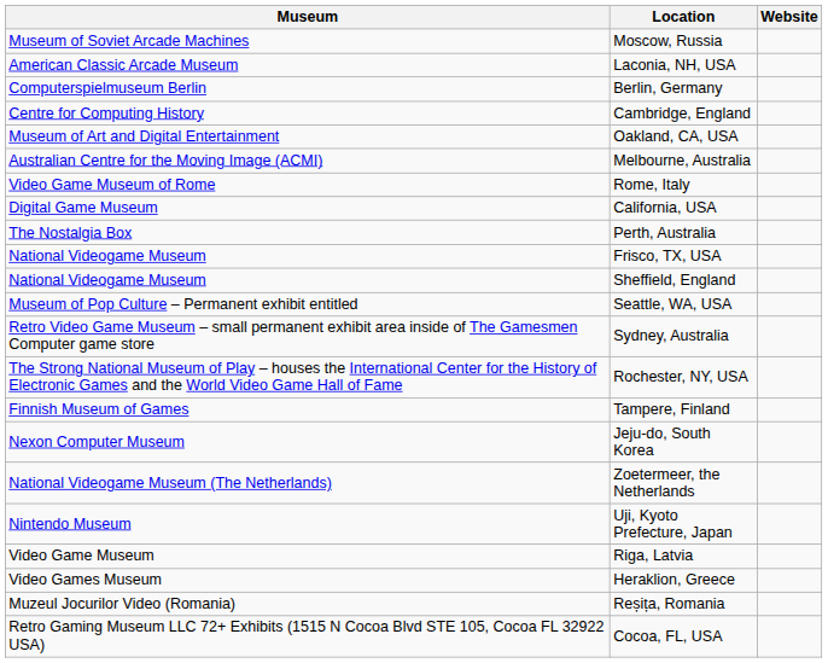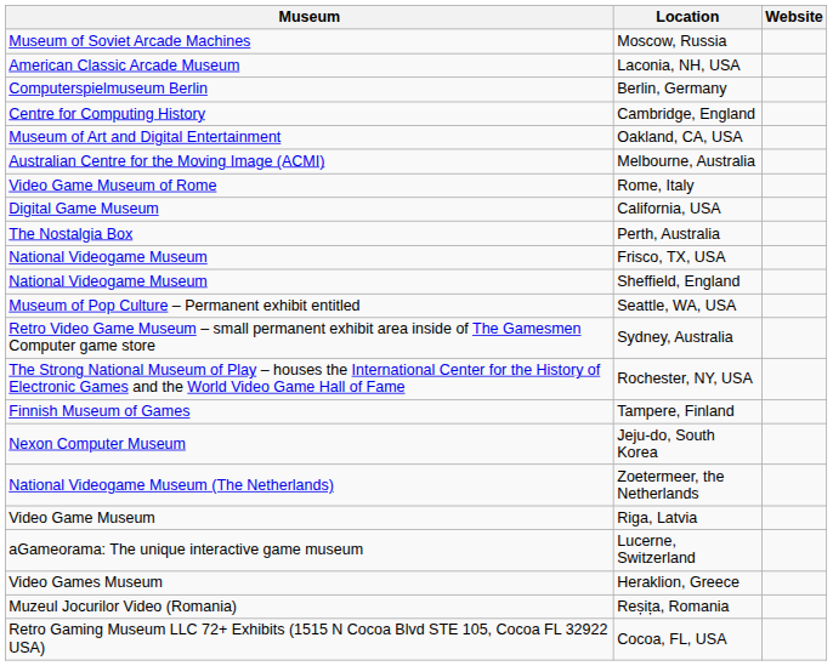 <table class="wikitable sortable">
 <tr>
 <th>Museum</th>
 <th>Location</th>
 <th>Website</th>
 </tr>
 <tr>
 <td><a href='#'>Museum of Soviet Arcade Machines</a></td>
 <td>Moscow, Russia</td>
 <td></td>
 </tr>
 <tr>
 <td><a href='#'>American Classic Arcade Museum</a></td>
 <td>Laconia, NH, USA</td>
 <td></td>
 </tr>
 <tr>
 <td><a href='#'>Computerspielmuseum Berlin</a></td>
 <td>Berlin, Germany</td>
 <td></td>
 </tr>
 <tr>
 <td><a href='#'>Centre for Computing History</a></td>
 <td>Cambridge, England</td>
 <td></td>
 </tr>
 <tr>
 <td><a href='#'>Museum of Art and Digital Entertainment</a></td>
 <td>Oakland, CA, USA</td>
 <td></td>
 </tr>
 <tr>
 <td><a href='#'>Australian Centre for the Moving Image (ACMI)</a></td>
 <td>Melbourne, Australia</td>
 <td></td>
 </tr>
 <tr>
 <td><a href='#'>Video Game Museum of Rome</a></td>
 <td>Rome, Italy</td>
 <td></td>
 </tr>
 <tr>
 <td><a href='#'>Digital Game Museum</a></td>
 <td>California, USA</td>
 <td></td>
 </tr>
 <tr>
 <td><a href='#'>The Nostalgia Box</a></td>
 <td>Perth, Australia</td>
 <td></td>
 </tr>
 <tr>
 <td><a href='#'>National Videogame Museum</a></td>
 <td>Frisco, TX, USA</td>
 <td></td>
 </tr>
 <tr>
 <td><a href='#'>National Videogame Museum</a></td>
 <td>Sheffield, England</td>
 <td></td>
 </tr>
 <tr>
 <td><a href='#'>Museum of Pop Culture</a> – Permanent exhibit entitled </td>
 <td>Seattle, WA, USA</td>
 <td></td>
 </tr>
 <tr>
 <td><a href='#'>Retro Video Game Museum</a> – small permanent exhibit area inside of <a href='#'>The Gamesmen</a> Computer game store</td>
 <td>Sydney, Australia</td>
 <td></td>
 </tr>
 <tr>
 <td><a href='#'>The Strong National Museum of Play</a> – houses the <a href='#'>International Center for the History of Electronic Games</a> and the <a href='#'>World Video Game Hall of Fame</a></td>
 <td>Rochester, NY, USA</td>
 <td></td>
 </tr>
 <tr>
 <td><a href='#'>Finnish Museum of Games</a></td>
 <td>Tampere, Finland</td>
 <td></td>
 </tr>
 <tr>
 <td><a href='#'>Nexon Computer Museum</a></td>
 <td>Jeju-do, South Korea</td>
 <td></td>
 </tr>
 <tr>
 <td><a href='#'>National Videogame Museum (The Netherlands)</a></td>
 <td>Zoetermeer, the Netherlands</td>
 <td></td>
 </tr>
 <tr>
-<td><a href='#'>Nintendo Museum</a></td>
-<td>Uji, Kyoto Prefecture, Japan</td>
+<td>Video Game Museum</td>
+<td>Riga, Latvia</td>
 <td></td>
 </tr>
 <tr>
-<td>Video Game Museum</td>
-<td>Riga, Latvia</td>
+<td>aGameorama: The unique interactive game museum</td>
+<td>Lucerne, Switzerland</td>
 <td></td>
 </tr>
 <tr>
 <td>Video Games Museum</td>
 <td>Heraklion, Greece</td>
 <td></td>
 </tr>
 <tr>
 <td>Muzeul Jocurilor Video (Romania)</td>
 <td>Reșița, Romania</td>
 <td></td>
 </tr>
 <tr>
 <td>Retro Gaming Museum LLC 72+ Exhibits (1515 N Cocoa Blvd STE 105, Cocoa FL 32922 USA)</td>
 <td>Cocoa, FL, USA</td>
 <td></td>
 </tr>
 </table>
